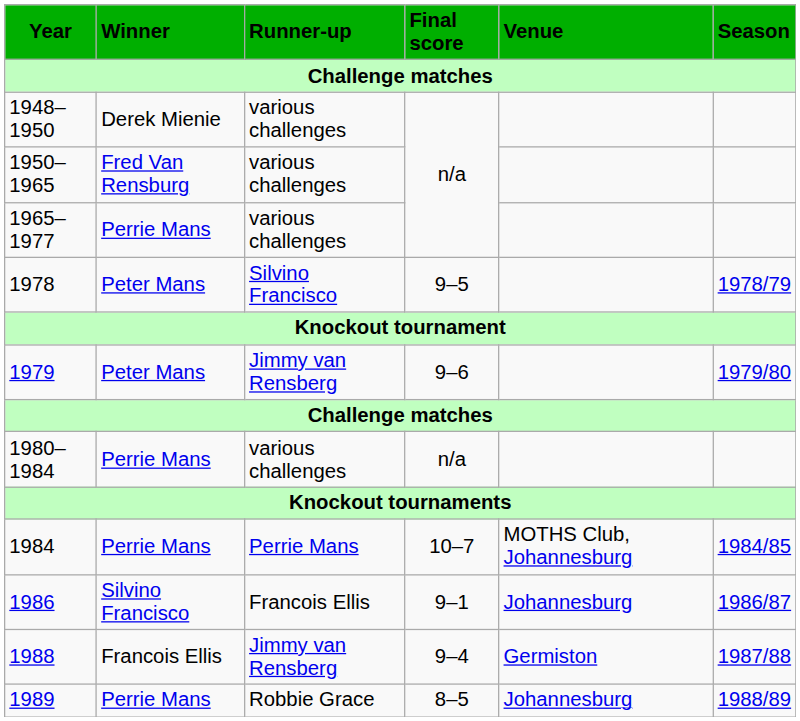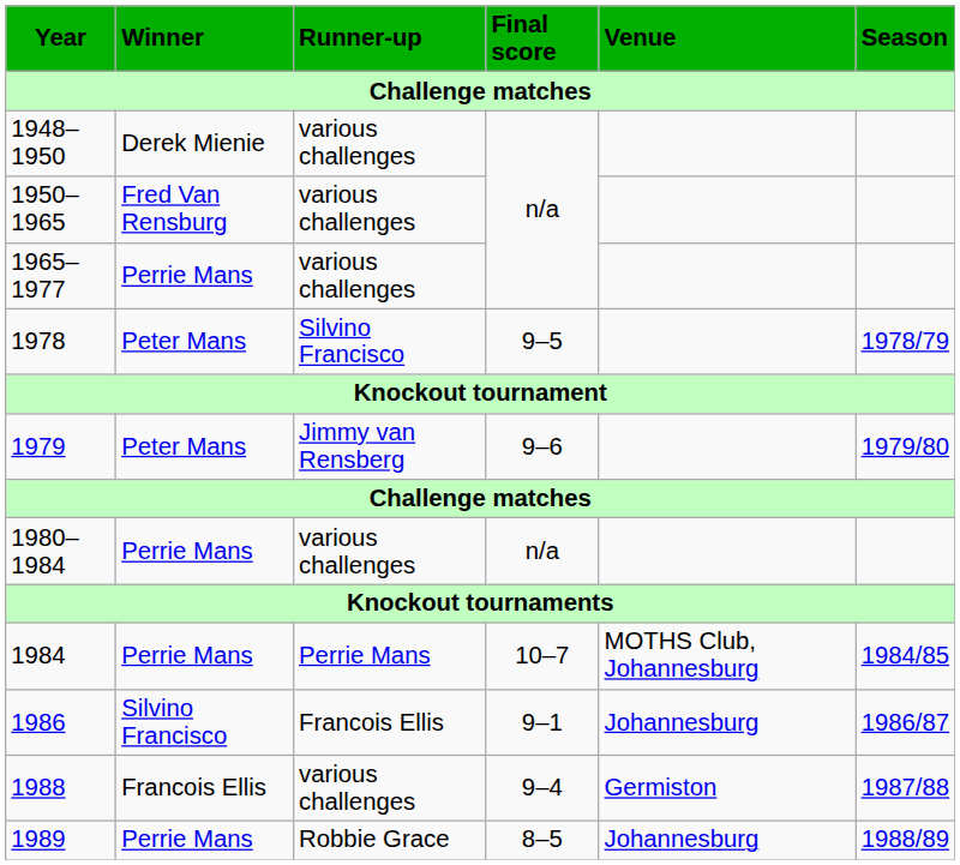 <table class="wikitable" style="margin: auto">
 <tr>
 <th style="text-align: center; background-color: #00af00">Year</th>
 <th style="text-align: left; background-color: #00af00">Winner</th>
 <th style="text-align: left; background-color: #00af00">Runner-up</th>
 <th style="text-align: left; background-color: #00af00">Final score</th>
 <th style="text-align: left; background-color: #00af00">Venue</th>
 <th style="text-align: left; background-color: #00af00">Season</th>
 </tr>
 <tr>
 <th colspan=6 style="text-align: center; background-color: #c0ffc0">Challenge matches</th>
 </tr>
 <tr>
 <td>1948–1950</td>
 <td> Derek Mienie</td>
 <td>various challenges</td>
 <td style="text-align: center" vstyle="text-align: center" rowspan="3">n/a</td>
 <td></td>
 <td></td>
 </tr>
 <tr>
 <td>1950–1965</td>
 <td> <a href='#'>Fred Van Rensburg</a></td>
 <td>various challenges</td>
 <td></td>
 <td></td>
 </tr>
 <tr>
 <td>1965–1977</td>
 <td> <a href='#'>Perrie Mans</a></td>
 <td>various challenges</td>
 <td></td>
 <td></td>
 </tr>
 <tr>
 <td>1978</td>
 <td> <a href='#'>Peter Mans</a></td>
 <td> <a href='#'>Silvino Francisco</a></td>
 <td style="text-align: center">9–5</td>
 <td></td>
 <td><a href='#'>1978/79</a></td>
 </tr>
 <tr>
 <th colspan=6 style="text-align: center; background-color: #c0ffc0">Knockout tournament</th>
 </tr>
 <tr>
 <td><a href='#'>1979</a></td>
 <td> <a href='#'>Peter Mans</a></td>
 <td> <a href='#'>Jimmy van Rensberg</a></td>
 <td style="text-align: center">9–6</td>
 <td></td>
 <td><a href='#'>1979/80</a></td>
 </tr>
 <tr>
 <th colspan=6 style="text-align: center; background-color: #c0ffc0">Challenge matches</th>
 </tr>
 <tr>
 <td>1980–1984</td>
 <td> <a href='#'>Perrie Mans</a></td>
 <td>various challenges</td>
 <td style="text-align: center">n/a</td>
 <td></td>
 <td></td>
 </tr>
 <tr>
 <th colspan=6 style="text-align: center; background-color: #c0ffc0">Knockout tournaments</th>
 </tr>
 <tr>
 <td>1984</td>
 <td> <a href='#'>Perrie Mans</a></td>
 <td> <a href='#'>Perrie Mans</a></td>
 <td style="text-align: center">10–7</td>
 <td>MOTHS Club, <a href='#'>Johannesburg</a></td>
 <td><a href='#'>1984/85</a></td>
 </tr>
 <tr>
 <td><a href='#'>1986</a></td>
 <td> <a href='#'>Silvino Francisco</a></td>
 <td> Francois Ellis</td>
 <td style="text-align: center">9–1</td>
 <td><a href='#'>Johannesburg</a></td>
 <td><a href='#'>1986/87</a></td>
 </tr>
 <tr>
 <td><a href='#'>1988</a></td>
 <td> Francois Ellis</td>
-<td> <a href='#'>Jimmy van Rensberg</a></td>
+<td>various challenges</td>
 <td style="text-align: center">9–4</td>
 <td><a href='#'>Germiston</a></td>
 <td><a href='#'>1987/88</a></td>
 </tr>
 <tr>
 <td><a href='#'>1989</a></td>
 <td> <a href='#'>Perrie Mans</a></td>
 <td> Robbie Grace</td>
 <td style="text-align: center">8–5</td>
 <td><a href='#'>Johannesburg</a></td>
 <td><a href='#'>1988/89</a></td>
 </tr>
 </table>
